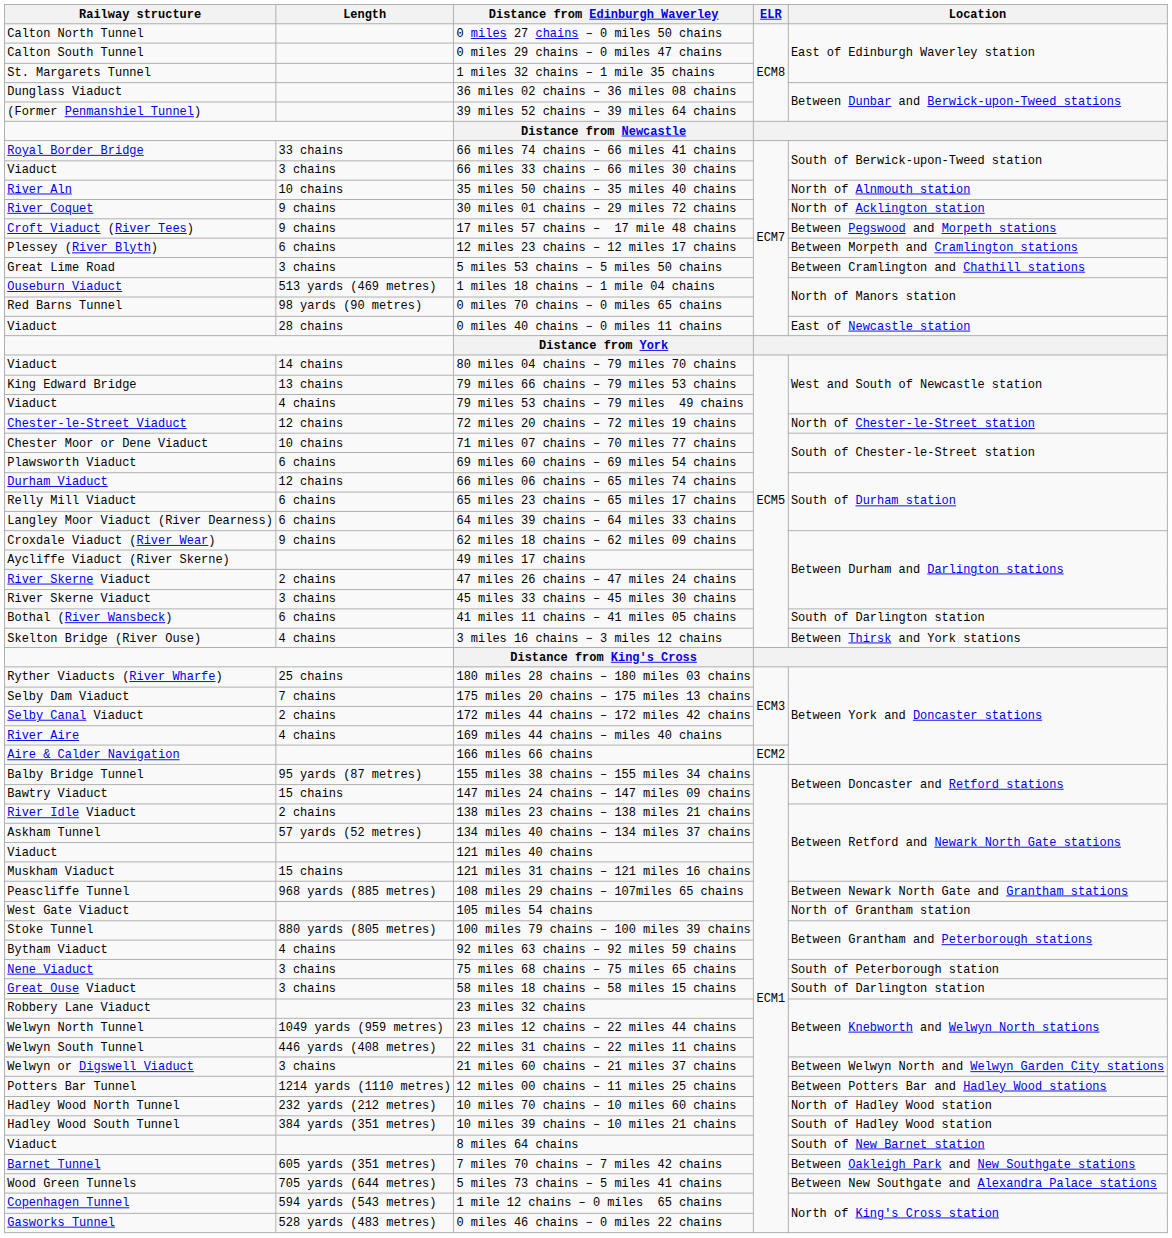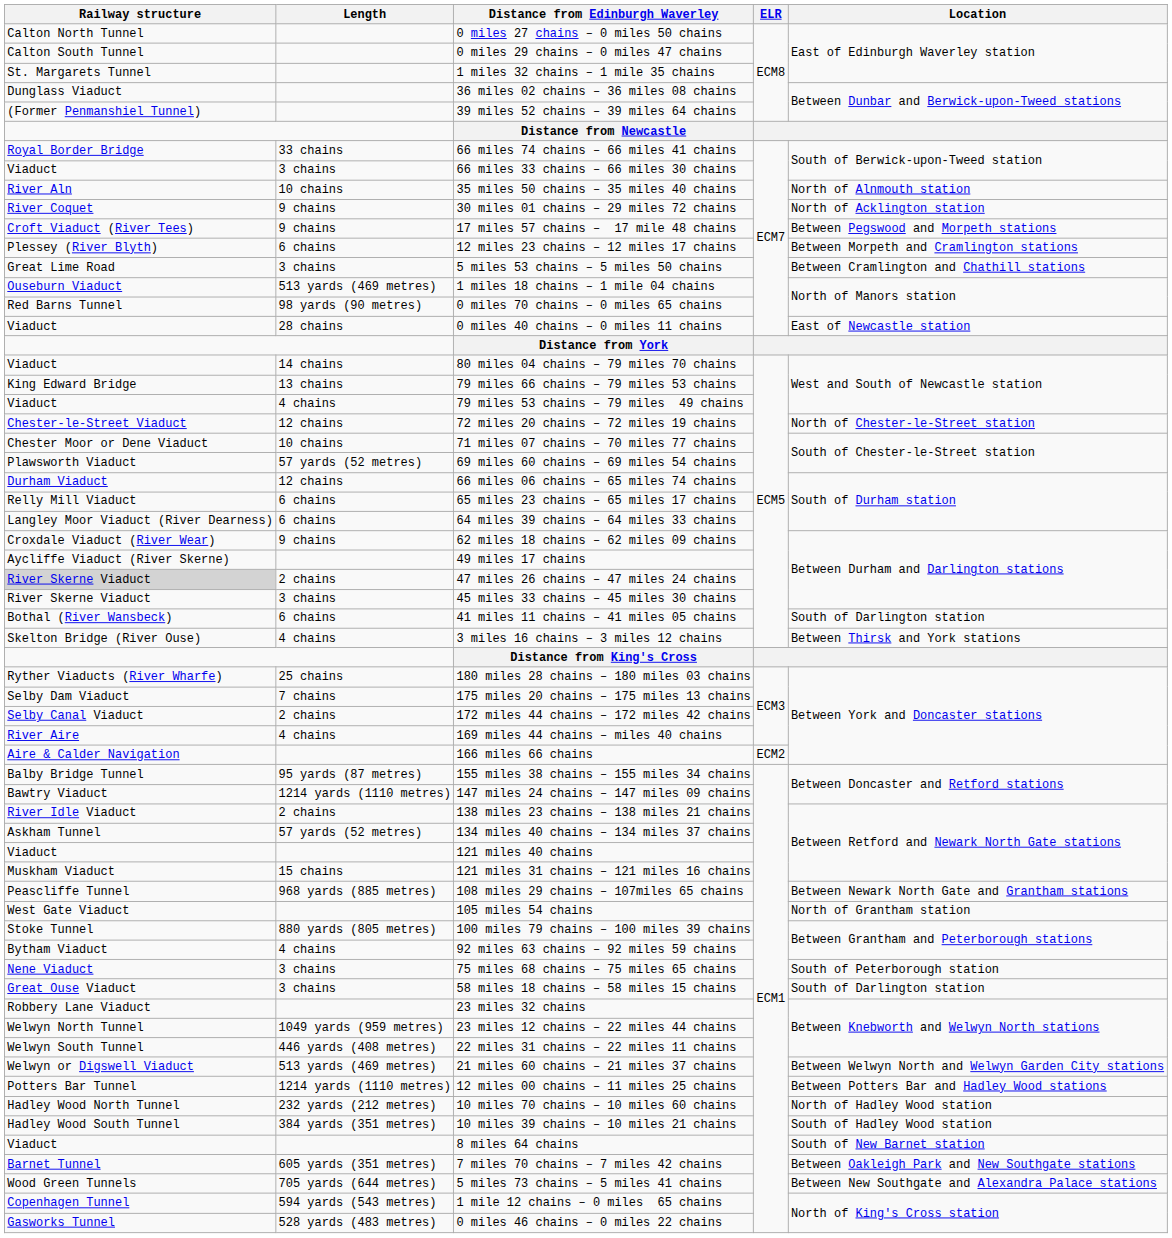 <table class="wikitable">
 <tr>
 <th>Railway structure</th>
 <th>Length</th>
 <th>Distance from <a href='#'>Edinburgh Waverley</a></th>
 <th><a href='#'>ELR</a></th>
 <th>Location</th>
 </tr>
 <tr>
 <td>Calton North Tunnel</td>
 <td></td>
 <td>0 <a href='#'>miles</a> 27 <a href='#'>chains</a> – 0 miles 50 chains</td>
 <td rowspan="5">ECM8</td>
 <td rowspan="3">East of Edinburgh Waverley station</td>
 </tr>
 <tr>
 <td>Calton South Tunnel</td>
 <td></td>
 <td>0 miles 29 chains – 0 miles 47 chains</td>
 </tr>
 <tr>
 <td>St. Margarets Tunnel</td>
 <td></td>
 <td>1 miles 32 chains – 1 mile 35 chains</td>
 </tr>
 <tr>
 <td>Dunglass Viaduct</td>
 <td></td>
 <td>36 miles 02 chains – 36 miles 08 chains</td>
 <td rowspan="2">Between <a href='#'>Dunbar</a> and <a href='#'>Berwick-upon-Tweed stations</a></td>
 </tr>
 <tr>
 <td>(Former <a href='#'>Penmanshiel Tunnel</a>)</td>
 <td></td>
 <td>39 miles 52 chains – 39 miles 64 chains</td>
 </tr>
 <tr>
 <td colspan="2"></td>
 <th>Distance from <a href='#'>Newcastle</a></th>
 <th colspan="2"></th>
 </tr>
 <tr>
 <td><a href='#'>Royal Border Bridge</a></td>
 <td>33 chains</td>
 <td>66 miles 74 chains – 66 miles 41 chains</td>
 <td rowspan="10">ECM7</td>
 <td rowspan="2">South of Berwick-upon-Tweed station</td>
 </tr>
 <tr>
 <td>Viaduct</td>
 <td>3 chains</td>
 <td>66 miles 33 chains – 66 miles 30 chains</td>
 </tr>
 <tr>
 <td><a href='#'>River Aln</a></td>
 <td>10 chains</td>
 <td>35 miles 50 chains – 35 miles 40 chains</td>
 <td>North of <a href='#'>Alnmouth station</a></td>
 </tr>
 <tr>
 <td><a href='#'>River Coquet</a></td>
 <td>9 chains</td>
 <td>30 miles 01 chains – 29 miles 72 chains</td>
 <td>North of <a href='#'>Acklington station</a></td>
 </tr>
 <tr>
 <td><a href='#'>Croft Viaduct</a> (<a href='#'>River Tees</a>)</td>
 <td>9 chains</td>
 <td>17 miles 57 chains –  17 mile 48  chains</td>
 <td>Between <a href='#'>Pegswood</a> and <a href='#'>Morpeth stations</a></td>
 </tr>
 <tr>
 <td>Plessey (<a href='#'>River Blyth</a>)</td>
 <td>6 chains</td>
 <td>12 miles 23 chains – 12 miles 17 chains</td>
 <td>Between Morpeth and <a href='#'>Cramlington stations</a></td>
 </tr>
 <tr>
 <td>Great Lime Road</td>
 <td>3 chains</td>
 <td>5 miles 53 chains – 5 miles 50 chains</td>
 <td>Between Cramlington and <a href='#'>Chathill stations</a></td>
 </tr>
 <tr>
 <td><a href='#'>Ouseburn Viaduct</a></td>
 <td>513 yards (469 metres)</td>
 <td>1 miles 18 chains – 1 mile 04 chains</td>
 <td rowspan="2">North of Manors station</td>
 </tr>
 <tr>
 <td>Red Barns Tunnel</td>
 <td>98 yards (90 metres)</td>
 <td>0 miles 70 chains – 0 miles 65 chains</td>
 </tr>
 <tr>
 <td>Viaduct</td>
 <td>28 chains</td>
 <td>0 miles 40 chains – 0 miles 11 chains</td>
 <td>East of <a href='#'>Newcastle station</a></td>
 </tr>
 <tr>
 <td colspan="2"></td>
 <th>Distance from <a href='#'>York</a></th>
 <th colspan="2"></th>
 </tr>
 <tr>
 <td>Viaduct</td>
 <td>14 chains</td>
 <td>80 miles 04 chains – 79 miles 70 chains</td>
 <td rowspan="15">ECM5</td>
 <td rowspan="3">West and South of Newcastle station</td>
 </tr>
 <tr>
 <td>King Edward Bridge</td>
 <td>13 chains</td>
 <td>79 miles 66 chains – 79 miles 53 chains</td>
 </tr>
 <tr>
 <td>Viaduct</td>
 <td>4 chains</td>
 <td>79 miles 53 chains – 79 miles   49 chains</td>
 </tr>
 <tr>
 <td><a href='#'>Chester-le-Street Viaduct</a></td>
 <td>12 chains</td>
 <td>72 miles 20 chains – 72 miles 19 chains</td>
 <td>North of <a href='#'>Chester-le-Street station</a></td>
 </tr>
 <tr>
 <td>Chester Moor or Dene Viaduct</td>
 <td>10 chains</td>
 <td>71 miles 07 chains – 70 miles 77 chains</td>
 <td rowspan="2">South of Chester-le-Street station</td>
 </tr>
 <tr>
 <td>Plawsworth Viaduct</td>
-<td>6 chains</td>
+<td>57 yards (52 metres)</td>
 <td>69 miles 60 chains – 69 miles 54 chains</td>
 </tr>
 <tr>
 <td><a href='#'>Durham Viaduct</a></td>
 <td>12 chains</td>
 <td>66 miles 06 chains – 65 miles 74 chains</td>
 <td rowspan="3">South of <a href='#'>Durham station</a></td>
 </tr>
 <tr>
 <td>Relly Mill Viaduct</td>
 <td>6 chains</td>
 <td>65 miles 23 chains – 65 miles 17 chains</td>
 </tr>
 <tr>
 <td>Langley Moor Viaduct (River Dearness)</td>
 <td>6 chains</td>
 <td>64 miles 39 chains – 64 miles 33 chains</td>
 </tr>
 <tr>
 <td>Croxdale Viaduct (<a href='#'>River Wear</a>)</td>
 <td>9 chains</td>
 <td>62 miles 18 chains – 62 miles 09 chains</td>
 <td rowspan="4">Between Durham and <a href='#'>Darlington stations</a></td>
 </tr>
 <tr>
 <td>Aycliffe Viaduct (River Skerne)</td>
 <td></td>
 <td>49 miles 17 chains</td>
 </tr>
 <tr>
-<td><a href='#'>River Skerne</a> Viaduct</td>
+<td style="background: lightgrey;"><a href='#'>River Skerne</a> Viaduct</td>
 <td>2 chains</td>
 <td>47 miles 26 chains – 47 miles 24 chains</td>
 </tr>
 <tr>
 <td>River Skerne Viaduct</td>
 <td>3 chains</td>
 <td>45 miles 33 chains – 45 miles 30 chains</td>
 </tr>
 <tr>
 <td>Bothal (<a href='#'>River Wansbeck</a>)</td>
 <td>6 chains</td>
 <td>41 miles 11 chains – 41 miles 05 chains</td>
 <td>South of Darlington station</td>
 </tr>
 <tr>
 <td>Skelton Bridge (River Ouse)</td>
 <td>4 chains</td>
 <td>3 miles 16 chains – 3 miles 12 chains</td>
 <td>Between <a href='#'>Thirsk</a> and York stations</td>
 </tr>
 <tr>
 <td colspan="2"></td>
 <th>Distance from <a href='#'>King's Cross</a></th>
 <th colspan="2"></th>
 </tr>
 <tr>
 <td>Ryther Viaducts (<a href='#'>River Wharfe</a>)</td>
 <td>25 chains</td>
 <td>180 miles 28 chains – 180 miles 03 chains</td>
 <td rowspan="4">ECM3</td>
 <td rowspan="5">Between York and <a href='#'>Doncaster stations</a></td>
 </tr>
 <tr>
 <td>Selby Dam Viaduct</td>
 <td>7 chains</td>
 <td>175 miles 20 chains – 175 miles 13 chains</td>
 </tr>
 <tr>
 <td><a href='#'>Selby Canal</a> Viaduct</td>
 <td>2 chains</td>
 <td>172 miles 44 chains – 172 miles 42 chains</td>
 </tr>
 <tr>
 <td><a href='#'>River Aire</a></td>
 <td>4 chains</td>
 <td>169 miles 44 chains – miles 40 chains</td>
 </tr>
 <tr>
 <td><a href='#'>Aire & Calder Navigation</a></td>
 <td></td>
 <td>166 miles 66 chains</td>
 <td>ECM2</td>
 </tr>
 <tr>
 <td>Balby Bridge Tunnel</td>
 <td>95 yards (87 metres)</td>
 <td>155 miles 38 chains – 155 miles 34 chains</td>
 <td rowspan="24">ECM1</td>
 <td rowspan="2">Between Doncaster and <a href='#'>Retford stations</a></td>
 </tr>
 <tr>
 <td>Bawtry Viaduct</td>
-<td>15 chains</td>
+<td>1214 yards (1110 metres)</td>
 <td>147 miles 24 chains – 147 miles 09 chains</td>
 </tr>
 <tr>
 <td><a href='#'>River Idle</a> Viaduct</td>
 <td>2 chains</td>
 <td>138 miles 23 chains – 138 miles 21 chains</td>
 <td rowspan="4">Between Retford and <a href='#'>Newark North Gate stations</a></td>
 </tr>
 <tr>
 <td>Askham Tunnel</td>
 <td>57 yards (52 metres)</td>
 <td>134 miles 40 chains – 134 miles 37 chains</td>
 </tr>
 <tr>
 <td>Viaduct</td>
 <td></td>
 <td>121 miles 40 chains</td>
 </tr>
 <tr>
 <td>Muskham Viaduct</td>
 <td>15 chains</td>
 <td>121 miles 31 chains – 121 miles 16 chains</td>
 </tr>
 <tr>
 <td>Peascliffe Tunnel</td>
 <td>968 yards (885 metres)</td>
 <td>108 miles 29 chains – 107miles 65 chains</td>
 <td>Between Newark North Gate and <a href='#'>Grantham stations</a></td>
 </tr>
 <tr>
 <td>West Gate Viaduct</td>
 <td></td>
 <td>105 miles 54 chains</td>
 <td>North of Grantham station</td>
 </tr>
 <tr>
 <td>Stoke Tunnel</td>
 <td>880 yards (805 metres)</td>
 <td>100 miles 79 chains – 100 miles 39 chains</td>
 <td rowspan="2">Between Grantham and <a href='#'>Peterborough stations</a></td>
 </tr>
 <tr>
 <td>Bytham Viaduct</td>
 <td>4 chains</td>
 <td>92 miles 63 chains – 92 miles 59 chains</td>
 </tr>
 <tr>
 <td><a href='#'>Nene Viaduct</a></td>
 <td>3 chains</td>
 <td>75 miles 68 chains – 75 miles 65 chains</td>
 <td>South of Peterborough station</td>
 </tr>
 <tr>
 <td><a href='#'>Great Ouse</a> Viaduct</td>
 <td>3 chains</td>
 <td>58 miles 18 chains – 58 miles 15 chains</td>
 <td>South of Darlington station</td>
 </tr>
 <tr>
 <td>Robbery Lane Viaduct</td>
 <td></td>
 <td>23 miles 32 chains</td>
 <td rowspan="3">Between <a href='#'>Knebworth</a> and <a href='#'>Welwyn North stations</a></td>
 </tr>
 <tr>
 <td>Welwyn North Tunnel</td>
 <td>1049 yards (959 metres)</td>
 <td>23 miles 12 chains – 22 miles 44 chains</td>
 </tr>
 <tr>
 <td>Welwyn South Tunnel</td>
 <td>446 yards (408 metres)</td>
 <td>22 miles 31 chains – 22 miles 11 chains</td>
 </tr>
 <tr>
 <td>Welwyn or <a href='#'>Digswell Viaduct</a></td>
-<td>3 chains</td>
+<td>513 yards (469 metres)</td>
 <td>21 miles 60 chains – 21 miles 37 chains</td>
 <td>Between Welwyn North and <a href='#'>Welwyn Garden City stations</a></td>
 </tr>
 <tr>
 <td>Potters Bar Tunnel</td>
 <td>1214 yards (1110 metres)</td>
 <td>12 miles 00 chains – 11 miles 25 chains</td>
 <td>Between Potters Bar and <a href='#'>Hadley Wood stations</a></td>
 </tr>
 <tr>
 <td>Hadley Wood North Tunnel</td>
 <td>232 yards (212 metres)</td>
 <td>10 miles 70 chains – 10 miles 60 chains</td>
 <td>North of Hadley Wood station</td>
 </tr>
 <tr>
 <td>Hadley Wood South Tunnel</td>
 <td>384 yards (351 metres)</td>
 <td>10 miles 39 chains – 10 miles 21 chains</td>
 <td>South of Hadley Wood station</td>
 </tr>
 <tr>
 <td>Viaduct</td>
 <td></td>
 <td>8 miles 64 chains</td>
 <td>South of <a href='#'>New Barnet station</a></td>
 </tr>
 <tr>
 <td><a href='#'>Barnet Tunnel</a></td>
 <td>605 yards (351 metres)</td>
 <td>7 miles 70 chains – 7 miles 42 chains</td>
 <td>Between <a href='#'>Oakleigh Park</a> and <a href='#'>New Southgate stations</a></td>
 </tr>
 <tr>
 <td>Wood Green Tunnels</td>
 <td>705 yards (644 metres)</td>
 <td>5 miles 73 chains – 5 miles 41 chains</td>
 <td>Between New Southgate and <a href='#'>Alexandra Palace stations</a></td>
 </tr>
 <tr>
 <td><a href='#'>Copenhagen Tunnel</a></td>
 <td>594 yards (543 metres)</td>
 <td>1 mile 12 chains – 0 miles  65 chains</td>
 <td rowspan="2">North of <a href='#'>King's Cross station</a></td>
 </tr>
 <tr>
 <td><a href='#'>Gasworks Tunnel</a></td>
 <td>528 yards (483 metres)</td>
 <td>0 miles 46 chains – 0 miles 22 chains</td>
 </tr>
 </table>
